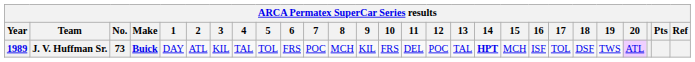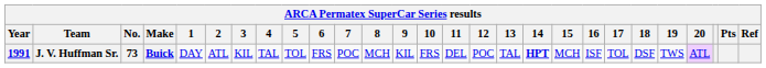 <table class="wikitable" style="text-align:center; font-size:75%">
 <tr>
 <th colspan=27><a href='#'>ARCA Permatex SuperCar Series</a> results</th>
 </tr>
 <tr>
 <th>Year</th>
 <th>Team</th>
 <th>No.</th>
 <th>Make</th>
 <th>1</th>
 <th>2</th>
 <th>3</th>
 <th>4</th>
 <th>5</th>
 <th>6</th>
 <th>7</th>
 <th>8</th>
 <th>9</th>
 <th>10</th>
 <th>11</th>
 <th>12</th>
 <th>13</th>
 <th>14</th>
 <th>15</th>
 <th>16</th>
 <th>17</th>
 <th>18</th>
 <th>19</th>
 <th>20</th>
 <th></th>
 <th>Pts</th>
 <th>Ref</th>
 </tr>
 <tr>
-<th><a href='#'>1989</a></th>
+<th><a href='#'>1991</a></th>
 <th>J. V. Huffman Sr.</th>
 <th>73</th>
 <th><a href='#'>Buick</a></th>
 <td><a href='#'>DAY</a></td>
 <td><a href='#'>ATL</a></td>
 <td><a href='#'>KIL</a></td>
 <td><a href='#'>TAL</a></td>
 <td><a href='#'>TOL</a></td>
 <td><a href='#'>FRS</a></td>
 <td><a href='#'>POC</a></td>
 <td><a href='#'>MCH</a></td>
 <td><a href='#'>KIL</a></td>
 <td><a href='#'>FRS</a></td>
 <td><a href='#'>DEL</a></td>
 <td><a href='#'>POC</a></td>
 <td><a href='#'>TAL</a></td>
 <td><strong><a href='#'>HPT</a></strong></td>
 <td><a href='#'>MCH</a></td>
 <td><a href='#'>ISF</a></td>
 <td><a href='#'>TOL</a></td>
 <td><a href='#'>DSF</a></td>
 <td><a href='#'>TWS</a></td>
 <td style="background:#EFCFFF;"><a href='#'>ATL</a><br></td>
 <th></th>
 <th></th>
 <th></th>
 </tr>
 </table>
